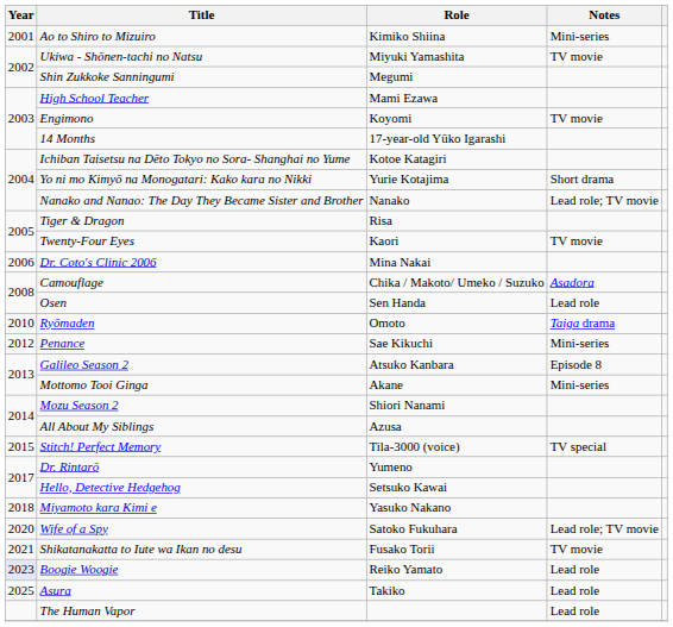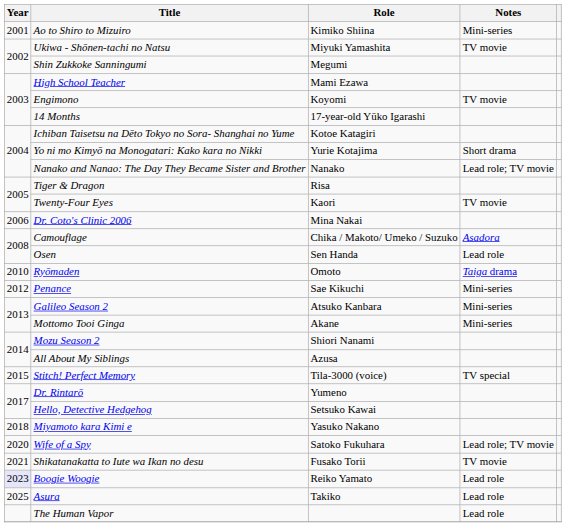 <table class="wikitable sortable">
 <tr>
 <th>Year</th>
 <th>Title</th>
 <th>Role</th>
 <th class="unsortable">Notes</th>
 <th class="unsortable"></th>
 </tr>
 <tr>
 <td>2001</td>
 <td><em>Ao to Shiro to Mizuiro</em></td>
 <td>Kimiko Shiina</td>
 <td>Mini-series</td>
 <td></td>
 </tr>
 <tr>
 <td rowspan=2>2002</td>
 <td><em>Ukiwa - Shōnen-tachi no Natsu</em></td>
 <td>Miyuki Yamashita</td>
 <td>TV movie</td>
 <td></td>
 </tr>
 <tr>
 <td><em>Shin Zukkoke Sanningumi</em></td>
 <td>Megumi</td>
 <td></td>
 <td></td>
 </tr>
 <tr>
 <td rowspan=3>2003</td>
 <td><em><a href='#'>High School Teacher</a></em></td>
 <td>Mami Ezawa</td>
 <td></td>
 <td></td>
 </tr>
 <tr>
 <td><em>Engimono</em></td>
 <td>Koyomi</td>
 <td>TV movie</td>
 <td></td>
 </tr>
 <tr>
 <td><em>14 Months</em></td>
 <td>17-year-old Yūko Igarashi</td>
 <td></td>
 <td></td>
 </tr>
 <tr>
 <td rowspan=3>2004</td>
 <td><em>Ichiban Taisetsu na Dēto Tokyo no Sora- Shanghai no Yume</em></td>
 <td>Kotoe Katagiri</td>
 <td></td>
 <td></td>
 </tr>
 <tr>
 <td><em>Yo ni mo Kimyō na Monogatari: Kako kara no Nikki</em></td>
 <td>Yurie Kotajima</td>
 <td>Short drama</td>
 <td></td>
 </tr>
 <tr>
 <td><em>Nanako and Nanao: The Day They Became Sister and Brother </em></td>
 <td>Nanako</td>
 <td>Lead role; TV movie</td>
 <td></td>
 </tr>
 <tr>
 <td rowspan=2>2005</td>
 <td><em>Tiger & Dragon</em></td>
 <td>Risa</td>
 <td></td>
 <td></td>
 </tr>
 <tr>
 <td><em>Twenty-Four Eyes</em></td>
 <td>Kaori</td>
 <td>TV movie</td>
 <td></td>
 </tr>
 <tr>
 <td>2006</td>
 <td><em><a href='#'>Dr. Coto's Clinic 2006</a></em></td>
 <td>Mina Nakai</td>
 <td></td>
 <td></td>
 </tr>
 <tr>
 <td rowspan=2>2008</td>
 <td><em>Camouflage</em></td>
 <td>Chika / Makoto/ Umeko / Suzuko</td>
 <td><em><a href='#'>Asadora</a></em></td>
 <td></td>
 </tr>
 <tr>
 <td><em>Osen</em></td>
 <td>Sen Handa</td>
 <td>Lead role</td>
 <td></td>
 </tr>
 <tr>
 <td>2010</td>
 <td><em><a href='#'>Ryōmaden</a></em></td>
 <td>Omoto</td>
 <td><a href='#'><em>Taiga</em> drama</a></td>
 <td></td>
 </tr>
 <tr>
 <td>2012</td>
 <td><em><a href='#'>Penance</a></em></td>
 <td>Sae Kikuchi</td>
 <td>Mini-series</td>
 <td></td>
 </tr>
 <tr>
 <td rowspan=2>2013</td>
 <td><em><a href='#'>Galileo Season 2</a></em></td>
 <td>Atsuko Kanbara</td>
-<td>Episode 8</td>
+<td>Mini-series</td>
 <td></td>
 </tr>
 <tr>
 <td><em>Mottomo Tooi Ginga</em></td>
 <td>Akane</td>
 <td>Mini-series</td>
 <td></td>
 </tr>
 <tr>
 <td rowspan=2>2014</td>
 <td><em><a href='#'>Mozu Season 2</a></em></td>
 <td>Shiori Nanami</td>
 <td></td>
 <td></td>
 </tr>
 <tr>
 <td><em>All About My Siblings</em></td>
 <td>Azusa</td>
 <td></td>
 <td></td>
 </tr>
 <tr>
 <td>2015</td>
 <td><em><a href='#'>Stitch! Perfect Memory</a></em></td>
 <td>Tila-3000 (voice)</td>
 <td>TV special</td>
 <td></td>
 </tr>
 <tr>
 <td rowspan=2>2017</td>
 <td><em><a href='#'>Dr. Rintarō</a></em></td>
 <td>Yumeno</td>
 <td></td>
 <td></td>
 </tr>
 <tr>
 <td><em><a href='#'>Hello, Detective Hedgehog</a></em></td>
 <td>Setsuko Kawai</td>
 <td></td>
 <td></td>
 </tr>
 <tr>
 <td>2018</td>
 <td><em><a href='#'>Miyamoto kara Kimi e</a></em></td>
 <td>Yasuko Nakano</td>
 <td></td>
 <td></td>
 </tr>
 <tr>
 <td>2020</td>
 <td><em><a href='#'>Wife of a Spy</a></em></td>
 <td>Satoko Fukuhara</td>
 <td>Lead role; TV movie</td>
 <td></td>
 </tr>
 <tr>
 <td>2021</td>
 <td><em>Shikatanakatta to Iute wa Ikan no desu</em></td>
 <td>Fusako Torii</td>
 <td>TV movie</td>
 <td></td>
 </tr>
 <tr>
 <td style="background: lavender;">2023</td>
 <td><em><a href='#'>Boogie Woogie</a></em></td>
 <td>Reiko Yamato</td>
 <td>Lead role</td>
 <td></td>
 </tr>
 <tr>
 <td>2025</td>
 <td><em><a href='#'>Asura</a></em></td>
 <td>Takiko</td>
 <td>Lead role</td>
 <td></td>
 </tr>
 <tr>
 <td></td>
 <td><em>The Human Vapor</em></td>
 <td></td>
 <td>Lead role</td>
 <td></td>
 </tr>
 <tr>
 </tr>
 </table>
